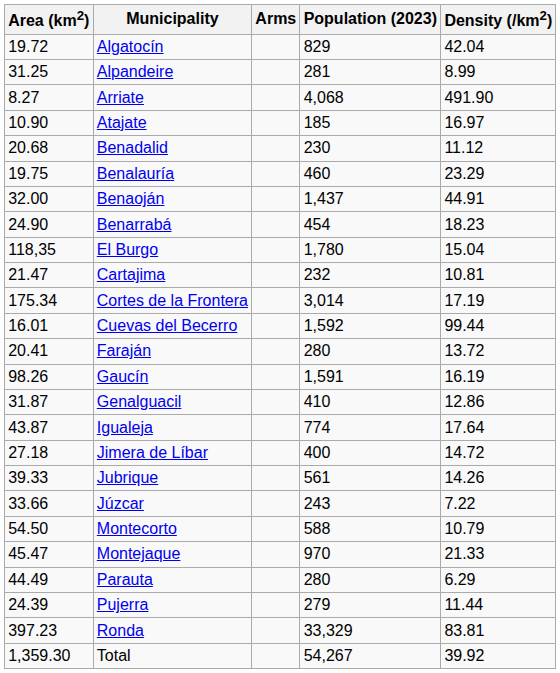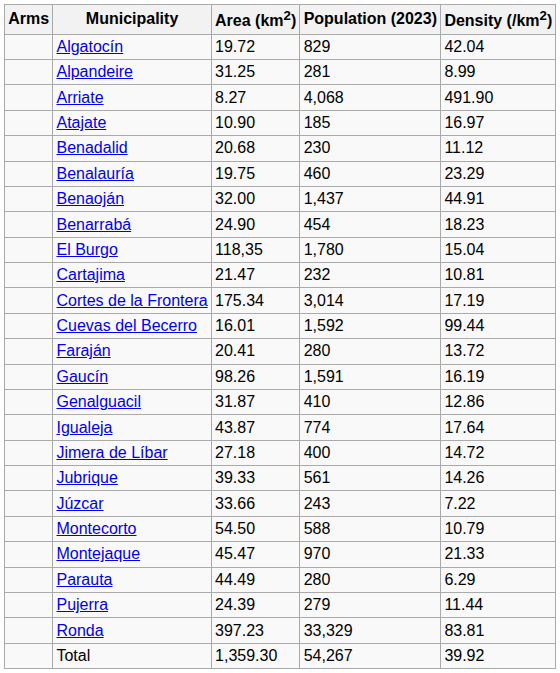 <table class="wikitable sortable">
 <tr>
+<th>Arms</th>
+<th>Municipality</th>
 <th>Area (km<sup>2</sup>)</th>
-<th>Municipality</th>
-<th>Arms</th>
 <th>Population (2023)</th>
 <th>Density (/km<sup>2</sup>)</th>
 </tr>
 <tr>
+<td></td>
+<td><a href='#'>Algatocín</a></td>
 <td>19.72</td>
-<td><a href='#'>Algatocín</a></td>
-<td></td>
 <td>829</td>
 <td>42.04</td>
 </tr>
 <tr>
+<td></td>
+<td><a href='#'>Alpandeire</a></td>
 <td>31.25</td>
-<td><a href='#'>Alpandeire</a></td>
-<td></td>
 <td>281</td>
 <td>8.99</td>
 </tr>
 <tr>
+<td></td>
+<td><a href='#'>Arriate</a></td>
 <td>8.27</td>
-<td><a href='#'>Arriate</a></td>
-<td></td>
 <td>4,068</td>
 <td>491.90</td>
 </tr>
 <tr>
+<td></td>
+<td><a href='#'>Atajate</a></td>
 <td>10.90</td>
-<td><a href='#'>Atajate</a></td>
-<td></td>
 <td>185</td>
 <td>16.97</td>
 </tr>
 <tr>
+<td></td>
+<td><a href='#'>Benadalid</a></td>
 <td>20.68</td>
-<td><a href='#'>Benadalid</a></td>
-<td></td>
 <td>230</td>
 <td>11.12</td>
 </tr>
 <tr>
+<td></td>
+<td><a href='#'>Benalauría</a></td>
 <td>19.75</td>
-<td><a href='#'>Benalauría</a></td>
-<td></td>
 <td>460</td>
 <td>23.29</td>
 </tr>
 <tr>
+<td></td>
+<td><a href='#'>Benaoján</a></td>
 <td>32.00</td>
-<td><a href='#'>Benaoján</a></td>
-<td></td>
 <td>1,437</td>
 <td>44.91</td>
 </tr>
 <tr>
+<td></td>
+<td><a href='#'>Benarrabá</a></td>
 <td>24.90</td>
-<td><a href='#'>Benarrabá</a></td>
-<td></td>
 <td>454</td>
 <td>18.23</td>
 </tr>
 <tr>
+<td></td>
+<td><a href='#'>El Burgo</a></td>
 <td>118,35</td>
-<td><a href='#'>El Burgo</a></td>
-<td></td>
 <td>1,780</td>
 <td>15.04</td>
 </tr>
 <tr>
+<td></td>
+<td><a href='#'>Cartajima</a></td>
 <td>21.47</td>
-<td><a href='#'>Cartajima</a></td>
-<td></td>
 <td>232</td>
 <td>10.81</td>
 </tr>
 <tr>
+<td></td>
+<td><a href='#'>Cortes de la Frontera</a></td>
 <td>175.34</td>
-<td><a href='#'>Cortes de la Frontera</a></td>
-<td></td>
 <td>3,014</td>
 <td>17.19</td>
 </tr>
 <tr>
+<td></td>
+<td><a href='#'>Cuevas del Becerro</a></td>
 <td>16.01</td>
-<td><a href='#'>Cuevas del Becerro</a></td>
-<td></td>
 <td>1,592</td>
 <td>99.44</td>
 </tr>
 <tr>
+<td></td>
+<td><a href='#'>Faraján</a></td>
 <td>20.41</td>
-<td><a href='#'>Faraján</a></td>
-<td></td>
 <td>280</td>
 <td>13.72</td>
 </tr>
 <tr>
+<td></td>
+<td><a href='#'>Gaucín</a></td>
 <td>98.26</td>
-<td><a href='#'>Gaucín</a></td>
-<td></td>
 <td>1,591</td>
 <td>16.19</td>
 </tr>
 <tr>
+<td></td>
+<td><a href='#'>Genalguacil</a></td>
 <td>31.87</td>
-<td><a href='#'>Genalguacil</a></td>
-<td></td>
 <td>410</td>
 <td>12.86</td>
 </tr>
 <tr>
+<td></td>
+<td><a href='#'>Igualeja</a></td>
 <td>43.87</td>
-<td><a href='#'>Igualeja</a></td>
-<td></td>
 <td>774</td>
 <td>17.64</td>
 </tr>
 <tr>
+<td></td>
+<td><a href='#'>Jimera de Líbar</a></td>
 <td>27.18</td>
-<td><a href='#'>Jimera de Líbar</a></td>
-<td></td>
 <td>400</td>
 <td>14.72</td>
 </tr>
 <tr>
+<td></td>
+<td><a href='#'>Jubrique</a></td>
 <td>39.33</td>
-<td><a href='#'>Jubrique</a></td>
-<td></td>
 <td>561</td>
 <td>14.26</td>
 </tr>
 <tr>
+<td></td>
+<td><a href='#'>Júzcar</a></td>
 <td>33.66</td>
-<td><a href='#'>Júzcar</a></td>
-<td></td>
 <td>243</td>
 <td>7.22</td>
 </tr>
 <tr>
+<td></td>
+<td><a href='#'>Montecorto</a></td>
 <td>54.50</td>
-<td><a href='#'>Montecorto</a></td>
-<td></td>
 <td>588</td>
 <td>10.79</td>
 </tr>
 <tr>
+<td></td>
+<td><a href='#'>Montejaque</a></td>
 <td>45.47</td>
-<td><a href='#'>Montejaque</a></td>
-<td></td>
 <td>970</td>
 <td>21.33</td>
 </tr>
 <tr>
+<td></td>
+<td><a href='#'>Parauta</a></td>
 <td>44.49</td>
-<td><a href='#'>Parauta</a></td>
-<td></td>
 <td>280</td>
 <td>6.29</td>
 </tr>
 <tr>
+<td></td>
+<td><a href='#'>Pujerra</a></td>
 <td>24.39</td>
-<td><a href='#'>Pujerra</a></td>
-<td></td>
 <td>279</td>
 <td>11.44</td>
 </tr>
 <tr>
+<td></td>
+<td><a href='#'>Ronda</a></td>
 <td>397.23</td>
-<td><a href='#'>Ronda</a></td>
-<td></td>
 <td>33,329</td>
 <td>83.81</td>
 </tr>
 <tr>
+<td></td>
+<td>Total</td>
 <td>1,359.30</td>
-<td>Total</td>
-<td></td>
 <td>54,267</td>
 <td>39.92</td>
 </tr>
 </table>
